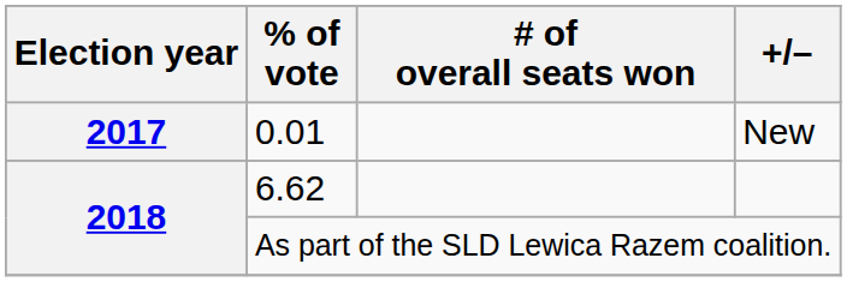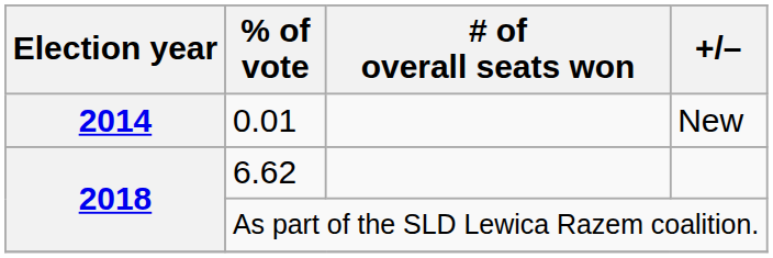 <table class=wikitable>
 <tr>
 <th>Election year</th>
 <th>% of<br>vote</th>
 <th># of<br>overall seats won</th>
 <th>+/–</th>
 </tr>
 <tr>
-<th><a href='#'>2017</a></th>
+<th><a href='#'>2014</a></th>
 <td>0.01</td>
 <td></td>
 <td>New</td>
 </tr>
 <tr>
 <th rowspan="2"><a href='#'>2018</a></th>
 <td>6.62</td>
 <td></td>
 <td></td>
 </tr>
 <tr>
 <td colspan=7><small>As part of the SLD Lewica Razem coalition.</small></td>
 </tr>
 <tr>
 </tr>
 </table>
